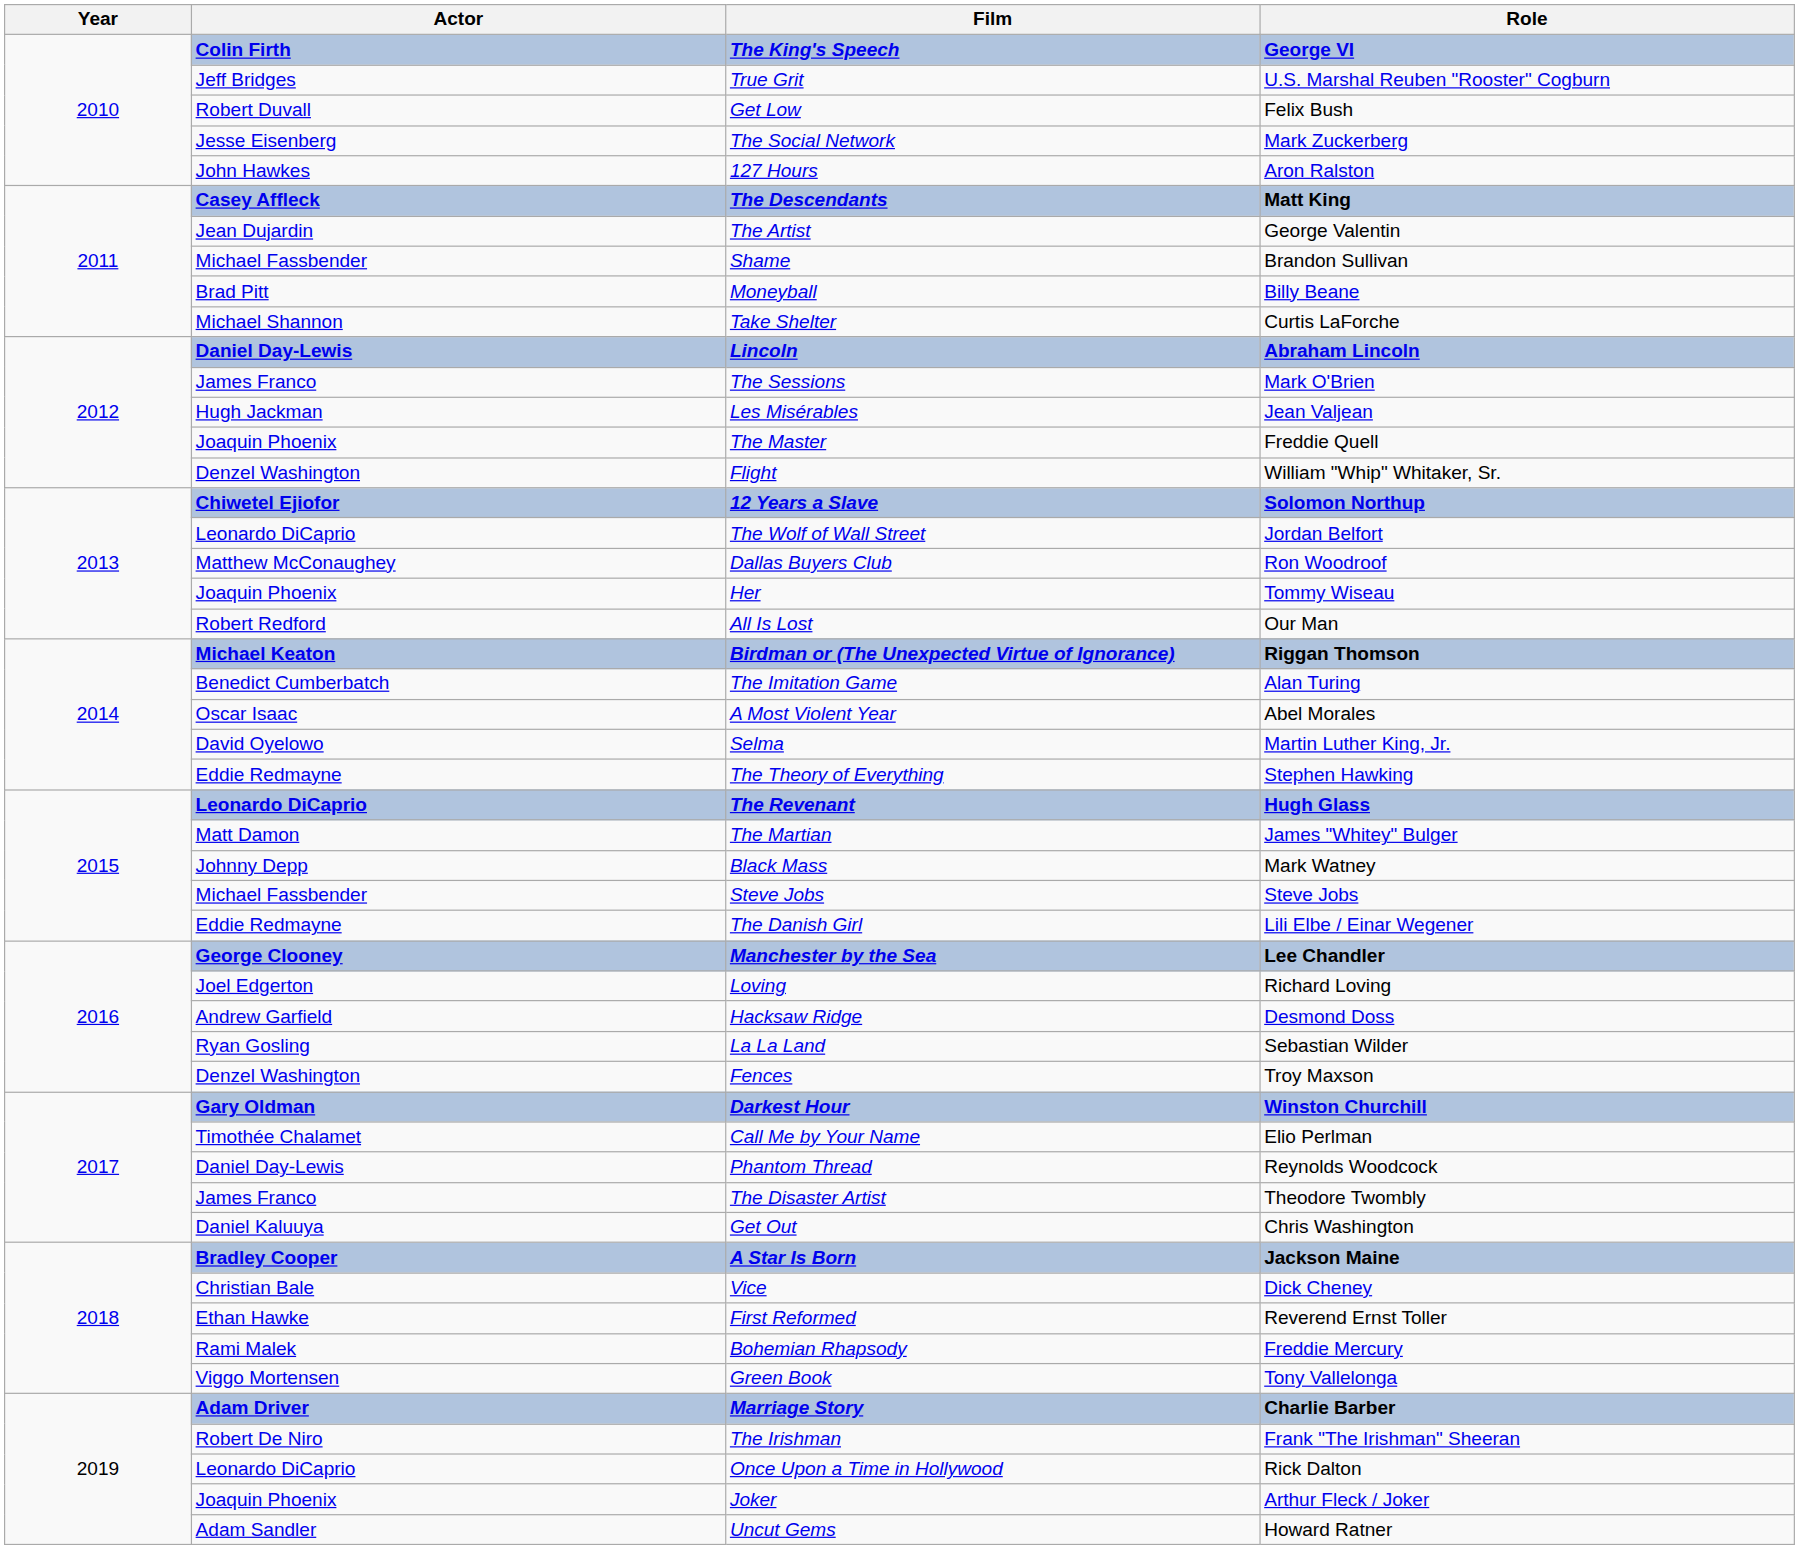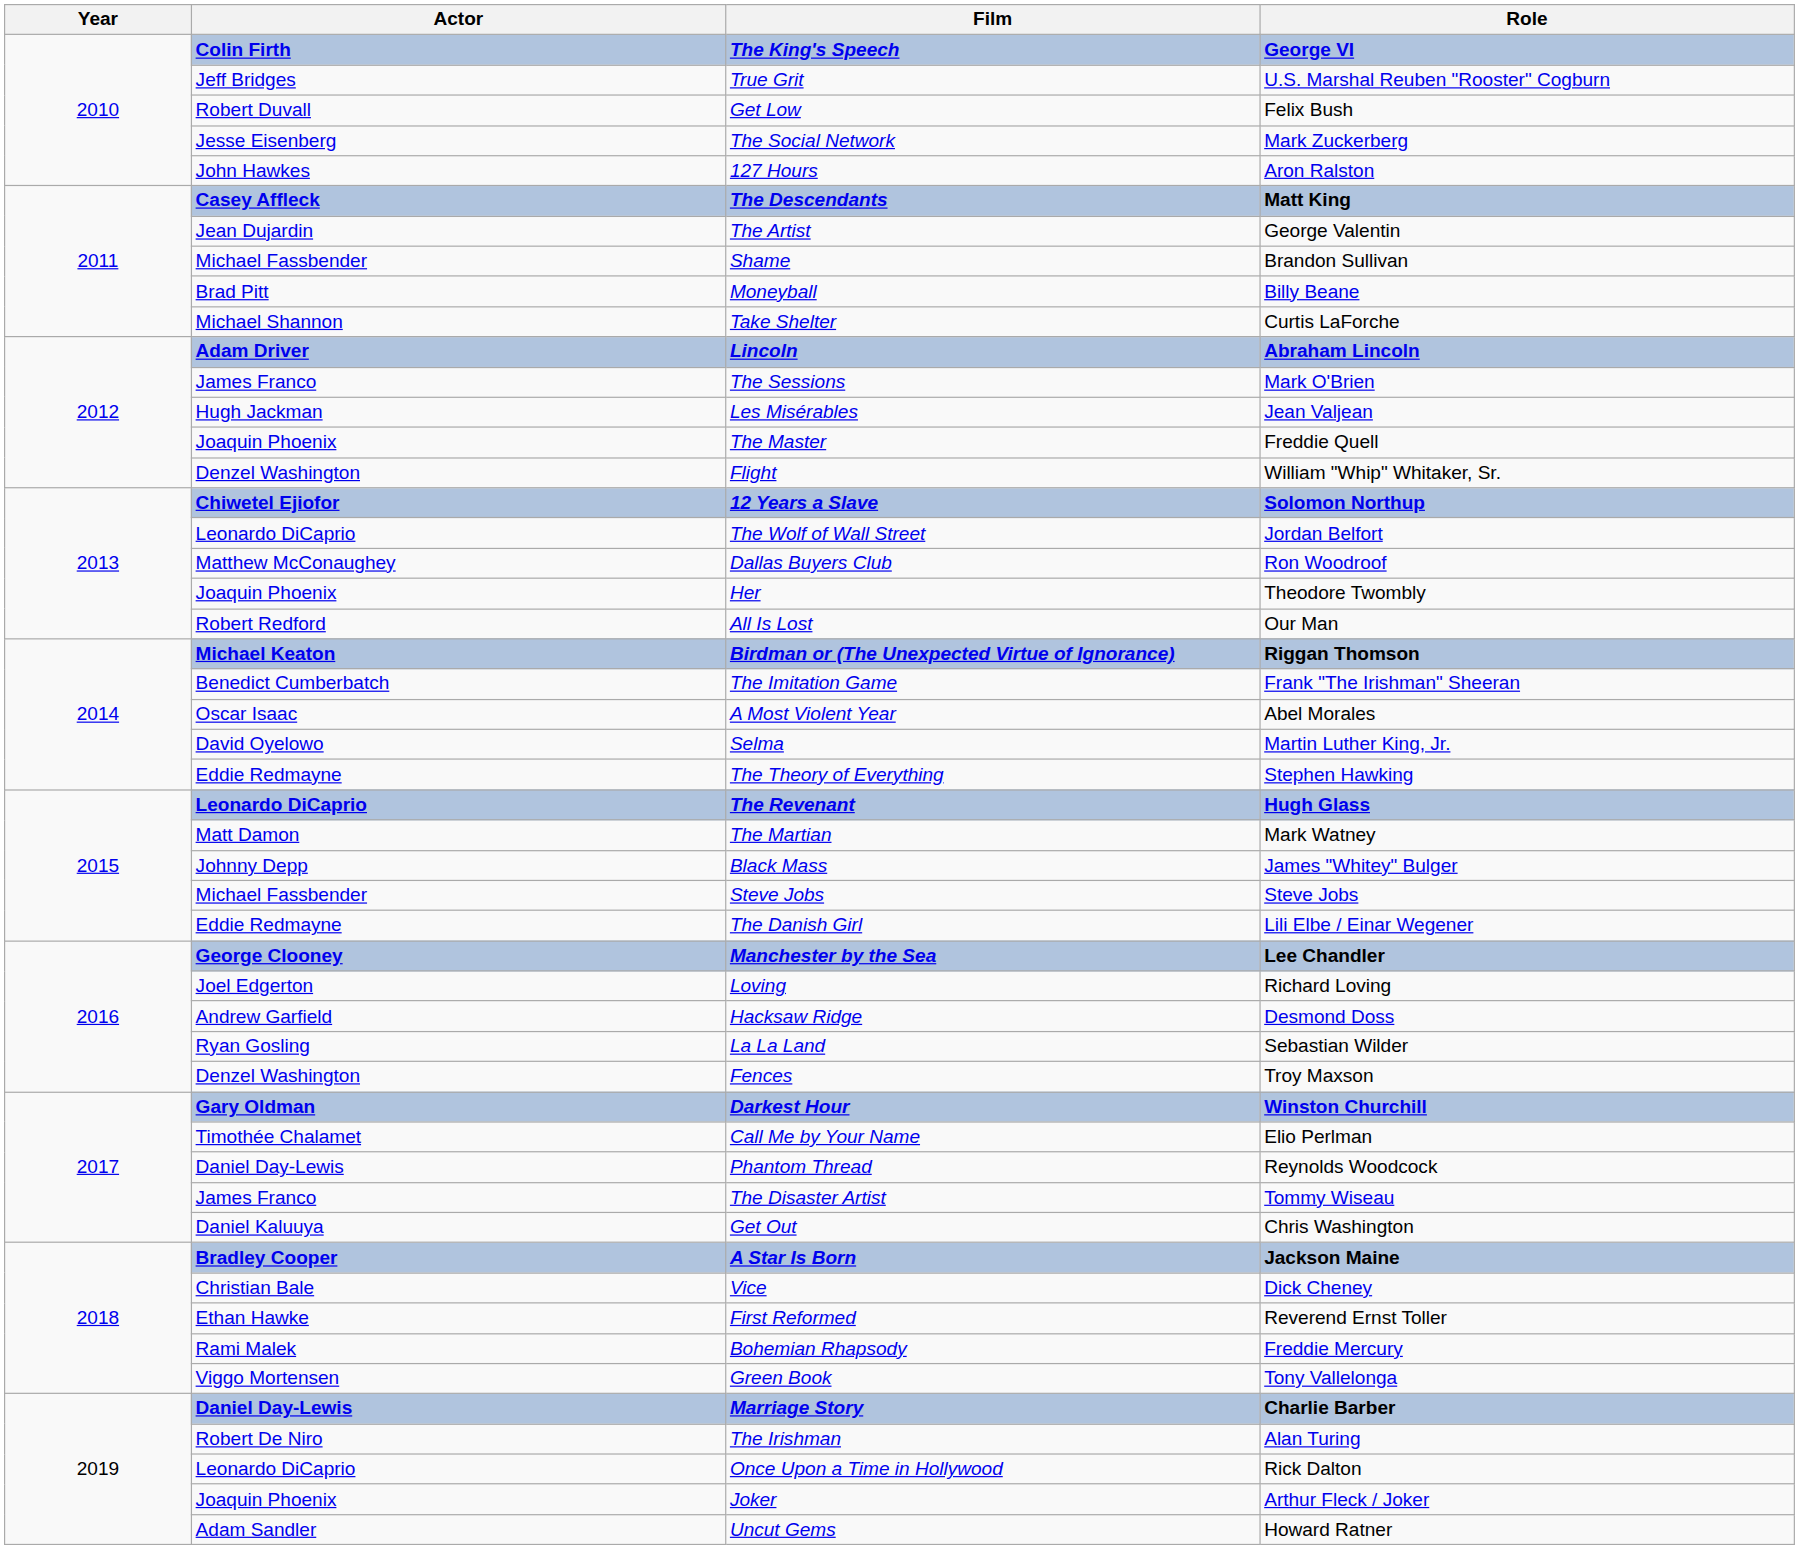 <table class="wikitable" width="95%" cellpadding="5">
 <tr>
 <th width="100"><strong>Year</strong></th>
 <th width="300"><strong>Actor</strong></th>
 <th width="300"><strong>Film</strong></th>
 <th width="300"><strong>Role</strong></th>
 </tr>
 <tr>
 <td rowspan="5" style="text-align:center;"><a href='#'>2010</a></td>
 <td style="background:#B0C4DE;"><strong><a href='#'>Colin Firth</a></strong></td>
 <td style="background:#B0C4DE;"><strong><em><a href='#'>The King's Speech</a></em></strong></td>
 <td style="background:#B0C4DE;"><strong><a href='#'>George VI</a></strong></td>
 </tr>
 <tr>
 <td><a href='#'>Jeff Bridges</a></td>
 <td><em><a href='#'>True Grit</a></em></td>
 <td><a href='#'>U.S. Marshal Reuben "Rooster" Cogburn</a></td>
 </tr>
 <tr>
 <td><a href='#'>Robert Duvall</a></td>
 <td><em><a href='#'>Get Low</a></em></td>
 <td>Felix Bush</td>
 </tr>
 <tr>
 <td><a href='#'>Jesse Eisenberg</a></td>
 <td><em><a href='#'>The Social Network</a></em></td>
 <td><a href='#'>Mark Zuckerberg</a></td>
 </tr>
 <tr>
 <td><a href='#'>John Hawkes</a></td>
 <td><em><a href='#'>127 Hours</a></em></td>
 <td><a href='#'>Aron Ralston</a></td>
 </tr>
 <tr>
 <td rowspan="5" style="text-align:center;"><a href='#'>2011</a></td>
 <td style="background:#B0C4DE;"><strong><a href='#'>Casey Affleck</a></strong></td>
 <td style="background:#B0C4DE;"><strong><em><a href='#'>The Descendants</a></em></strong></td>
 <td style="background:#B0C4DE;"><strong>Matt King</strong></td>
 </tr>
 <tr>
 <td><a href='#'>Jean Dujardin</a></td>
 <td><em><a href='#'>The Artist</a></em></td>
 <td>George Valentin</td>
 </tr>
 <tr>
 <td><a href='#'>Michael Fassbender</a></td>
 <td><em><a href='#'>Shame</a></em></td>
 <td>Brandon Sullivan</td>
 </tr>
 <tr>
 <td><a href='#'>Brad Pitt</a></td>
 <td><em><a href='#'>Moneyball</a></em></td>
 <td><a href='#'>Billy Beane</a></td>
 </tr>
 <tr>
 <td><a href='#'>Michael Shannon</a></td>
 <td><em><a href='#'>Take Shelter</a></em></td>
 <td>Curtis LaForche</td>
 </tr>
 <tr>
 <td rowspan="5" style="text-align:center;"><a href='#'>2012</a></td>
-<td style="background:#B0C4DE;"><strong><a href='#'>Daniel Day-Lewis</a></strong></td>
+<td style="background:#B0C4DE;"><strong><a href='#'>Adam Driver</a></strong></td>
 <td style="background:#B0C4DE;"><strong><em><a href='#'>Lincoln</a></em></strong></td>
 <td style="background:#B0C4DE;"><strong><a href='#'>Abraham Lincoln</a></strong></td>
 </tr>
 <tr>
 <td><a href='#'>James Franco</a></td>
 <td><em><a href='#'>The Sessions</a></em></td>
 <td><a href='#'>Mark O'Brien</a></td>
 </tr>
 <tr>
 <td><a href='#'>Hugh Jackman</a></td>
 <td><em><a href='#'>Les Misérables</a></em></td>
 <td><a href='#'>Jean Valjean</a></td>
 </tr>
 <tr>
 <td><a href='#'>Joaquin Phoenix</a></td>
 <td><em><a href='#'>The Master</a></em></td>
 <td>Freddie Quell</td>
 </tr>
 <tr>
 <td><a href='#'>Denzel Washington</a></td>
 <td><em><a href='#'>Flight</a></em></td>
 <td>William "Whip" Whitaker, Sr.</td>
 </tr>
 <tr>
 <td rowspan="5" style="text-align:center;"><a href='#'>2013</a></td>
 <td style="background:#B0C4DE;"><strong><a href='#'>Chiwetel Ejiofor</a></strong></td>
 <td style="background:#B0C4DE;"><strong><em><a href='#'>12 Years a Slave</a></em></strong></td>
 <td style="background:#B0C4DE;"><strong><a href='#'>Solomon Northup</a></strong></td>
 </tr>
 <tr>
 <td><a href='#'>Leonardo DiCaprio</a></td>
 <td><em><a href='#'>The Wolf of Wall Street</a></em></td>
 <td><a href='#'>Jordan Belfort</a></td>
 </tr>
 <tr>
 <td><a href='#'>Matthew McConaughey</a></td>
 <td><em><a href='#'>Dallas Buyers Club</a></em></td>
 <td><a href='#'>Ron Woodroof</a></td>
 </tr>
 <tr>
 <td><a href='#'>Joaquin Phoenix</a></td>
 <td><em><a href='#'>Her</a></em></td>
-<td><a href='#'>Tommy Wiseau</a></td>
+<td>Theodore Twombly</td>
 </tr>
 <tr>
 <td><a href='#'>Robert Redford</a></td>
 <td><em><a href='#'>All Is Lost</a></em></td>
 <td>Our Man</td>
 </tr>
 <tr>
 <td rowspan="5" style="text-align:center;"><a href='#'>2014</a></td>
 <td style="background:#B0C4DE;"><strong><a href='#'>Michael Keaton</a></strong></td>
 <td style="background:#B0C4DE;"><strong><em><a href='#'>Birdman or (The Unexpected Virtue of Ignorance)</a></em></strong></td>
 <td style="background:#B0C4DE;"><strong>Riggan Thomson</strong></td>
 </tr>
 <tr>
 <td><a href='#'>Benedict Cumberbatch</a></td>
 <td><em><a href='#'>The Imitation Game</a></em></td>
-<td><a href='#'>Alan Turing</a></td>
+<td><a href='#'>Frank "The Irishman" Sheeran</a></td>
 </tr>
 <tr>
 <td><a href='#'>Oscar Isaac</a></td>
 <td><em><a href='#'>A Most Violent Year</a></em></td>
 <td>Abel Morales</td>
 </tr>
 <tr>
 <td><a href='#'>David Oyelowo</a></td>
 <td><em><a href='#'>Selma</a></em></td>
 <td><a href='#'>Martin Luther King, Jr.</a></td>
 </tr>
 <tr>
 <td><a href='#'>Eddie Redmayne</a></td>
 <td><em><a href='#'>The Theory of Everything</a></em></td>
 <td><a href='#'>Stephen Hawking</a></td>
 </tr>
 <tr>
 <td rowspan="5" style="text-align:center;"><a href='#'>2015</a></td>
 <td style="background:#B0C4DE;"><strong><a href='#'>Leonardo DiCaprio</a></strong></td>
 <td style="background:#B0C4DE;"><strong><em><a href='#'>The Revenant</a></em></strong></td>
 <td style="background:#B0C4DE;"><strong><a href='#'>Hugh Glass</a></strong></td>
 </tr>
 <tr>
 <td><a href='#'>Matt Damon</a></td>
 <td><em><a href='#'>The Martian</a></em></td>
-<td><a href='#'>James "Whitey" Bulger</a></td>
+<td>Mark Watney</td>
 </tr>
 <tr>
 <td><a href='#'>Johnny Depp</a></td>
 <td><em><a href='#'>Black Mass</a></em></td>
-<td>Mark Watney</td>
+<td><a href='#'>James "Whitey" Bulger</a></td>
 </tr>
 <tr>
 <td><a href='#'>Michael Fassbender</a></td>
 <td><em><a href='#'>Steve Jobs</a></em></td>
 <td><a href='#'>Steve Jobs</a></td>
 </tr>
 <tr>
 <td><a href='#'>Eddie Redmayne</a></td>
 <td><em><a href='#'>The Danish Girl</a></em></td>
 <td><a href='#'>Lili Elbe / Einar Wegener</a></td>
 </tr>
 <tr>
 <td rowspan="5" style="text-align:center;"><a href='#'>2016</a></td>
 <td style="background:#B0C4DE;"><strong><a href='#'>George Clooney</a></strong></td>
 <td style="background:#B0C4DE;"><strong><em><a href='#'>Manchester by the Sea</a></em></strong></td>
 <td style="background:#B0C4DE;"><strong>Lee Chandler</strong></td>
 </tr>
 <tr>
 <td><a href='#'>Joel Edgerton</a></td>
 <td><em><a href='#'>Loving</a></em></td>
 <td>Richard Loving</td>
 </tr>
 <tr>
 <td><a href='#'>Andrew Garfield</a></td>
 <td><em><a href='#'>Hacksaw Ridge</a></em></td>
 <td><a href='#'>Desmond Doss</a></td>
 </tr>
 <tr>
 <td><a href='#'>Ryan Gosling</a></td>
 <td><em><a href='#'>La La Land</a></em></td>
 <td>Sebastian Wilder</td>
 </tr>
 <tr>
 <td><a href='#'>Denzel Washington</a></td>
 <td><em><a href='#'>Fences</a></em></td>
 <td>Troy Maxson</td>
 </tr>
 <tr>
 <td rowspan="5" style="text-align:center;"><a href='#'>2017</a></td>
 <td style="background:#B0C4DE;"><strong><a href='#'>Gary Oldman</a></strong></td>
 <td style="background:#B0C4DE;"><strong><em><a href='#'>Darkest Hour</a></em></strong></td>
 <td style="background:#B0C4DE;"><strong><a href='#'>Winston Churchill</a></strong></td>
 </tr>
 <tr>
 <td><a href='#'>Timothée Chalamet</a></td>
 <td><em><a href='#'>Call Me by Your Name</a></em></td>
 <td>Elio Perlman</td>
 </tr>
 <tr>
 <td><a href='#'>Daniel Day-Lewis</a></td>
 <td><em><a href='#'>Phantom Thread</a></em></td>
 <td>Reynolds Woodcock</td>
 </tr>
 <tr>
 <td><a href='#'>James Franco</a></td>
 <td><em><a href='#'>The Disaster Artist</a></em></td>
-<td>Theodore Twombly</td>
+<td><a href='#'>Tommy Wiseau</a></td>
 </tr>
 <tr>
 <td><a href='#'>Daniel Kaluuya</a></td>
 <td><em><a href='#'>Get Out</a></em></td>
 <td>Chris Washington</td>
 </tr>
 <tr>
 <td rowspan="5" style="text-align:center;"><a href='#'>2018</a></td>
 <td style="background:#B0C4DE;"><strong><a href='#'>Bradley Cooper</a></strong></td>
 <td style="background:#B0C4DE;"><strong><em><a href='#'>A Star Is Born</a></em></strong></td>
 <td style="background:#B0C4DE;"><strong>Jackson Maine</strong></td>
 </tr>
 <tr>
 <td><a href='#'>Christian Bale</a></td>
 <td><em><a href='#'>Vice</a></em></td>
 <td><a href='#'>Dick Cheney</a></td>
 </tr>
 <tr>
 <td><a href='#'>Ethan Hawke</a></td>
 <td><em><a href='#'>First Reformed</a></em></td>
 <td>Reverend Ernst Toller</td>
 </tr>
 <tr>
 <td><a href='#'>Rami Malek</a></td>
 <td><em><a href='#'>Bohemian Rhapsody</a></em></td>
 <td><a href='#'>Freddie Mercury</a></td>
 </tr>
 <tr>
 <td><a href='#'>Viggo Mortensen</a></td>
 <td><em><a href='#'>Green Book</a></em></td>
 <td><a href='#'>Tony Vallelonga</a></td>
 </tr>
 <tr>
 <td rowspan="6" style="text-align:center;">2019</td>
-<td style="background:#B0C4DE;"><strong><a href='#'>Adam Driver</a></strong></td>
+<td style="background:#B0C4DE;"><strong><a href='#'>Daniel Day-Lewis</a></strong></td>
 <td style="background:#B0C4DE;"><strong><em><a href='#'>Marriage Story</a></em></strong></td>
 <td style="background:#B0C4DE;"><strong>Charlie Barber</strong></td>
 </tr>
 <tr>
 <td><a href='#'>Robert De Niro</a></td>
 <td><em><a href='#'>The Irishman</a></em></td>
-<td><a href='#'>Frank "The Irishman" Sheeran</a></td>
+<td><a href='#'>Alan Turing</a></td>
 </tr>
 <tr>
 <td><a href='#'>Leonardo DiCaprio</a></td>
 <td><em><a href='#'>Once Upon a Time in Hollywood</a></em></td>
 <td>Rick Dalton</td>
 </tr>
 <tr>
 <td><a href='#'>Joaquin Phoenix</a></td>
 <td><em><a href='#'>Joker</a></em></td>
 <td><a href='#'>Arthur Fleck / Joker</a></td>
 </tr>
 <tr>
 <td><a href='#'>Adam Sandler</a></td>
 <td><em><a href='#'>Uncut Gems</a></em></td>
 <td>Howard Ratner</td>
 </tr>
 </table>
